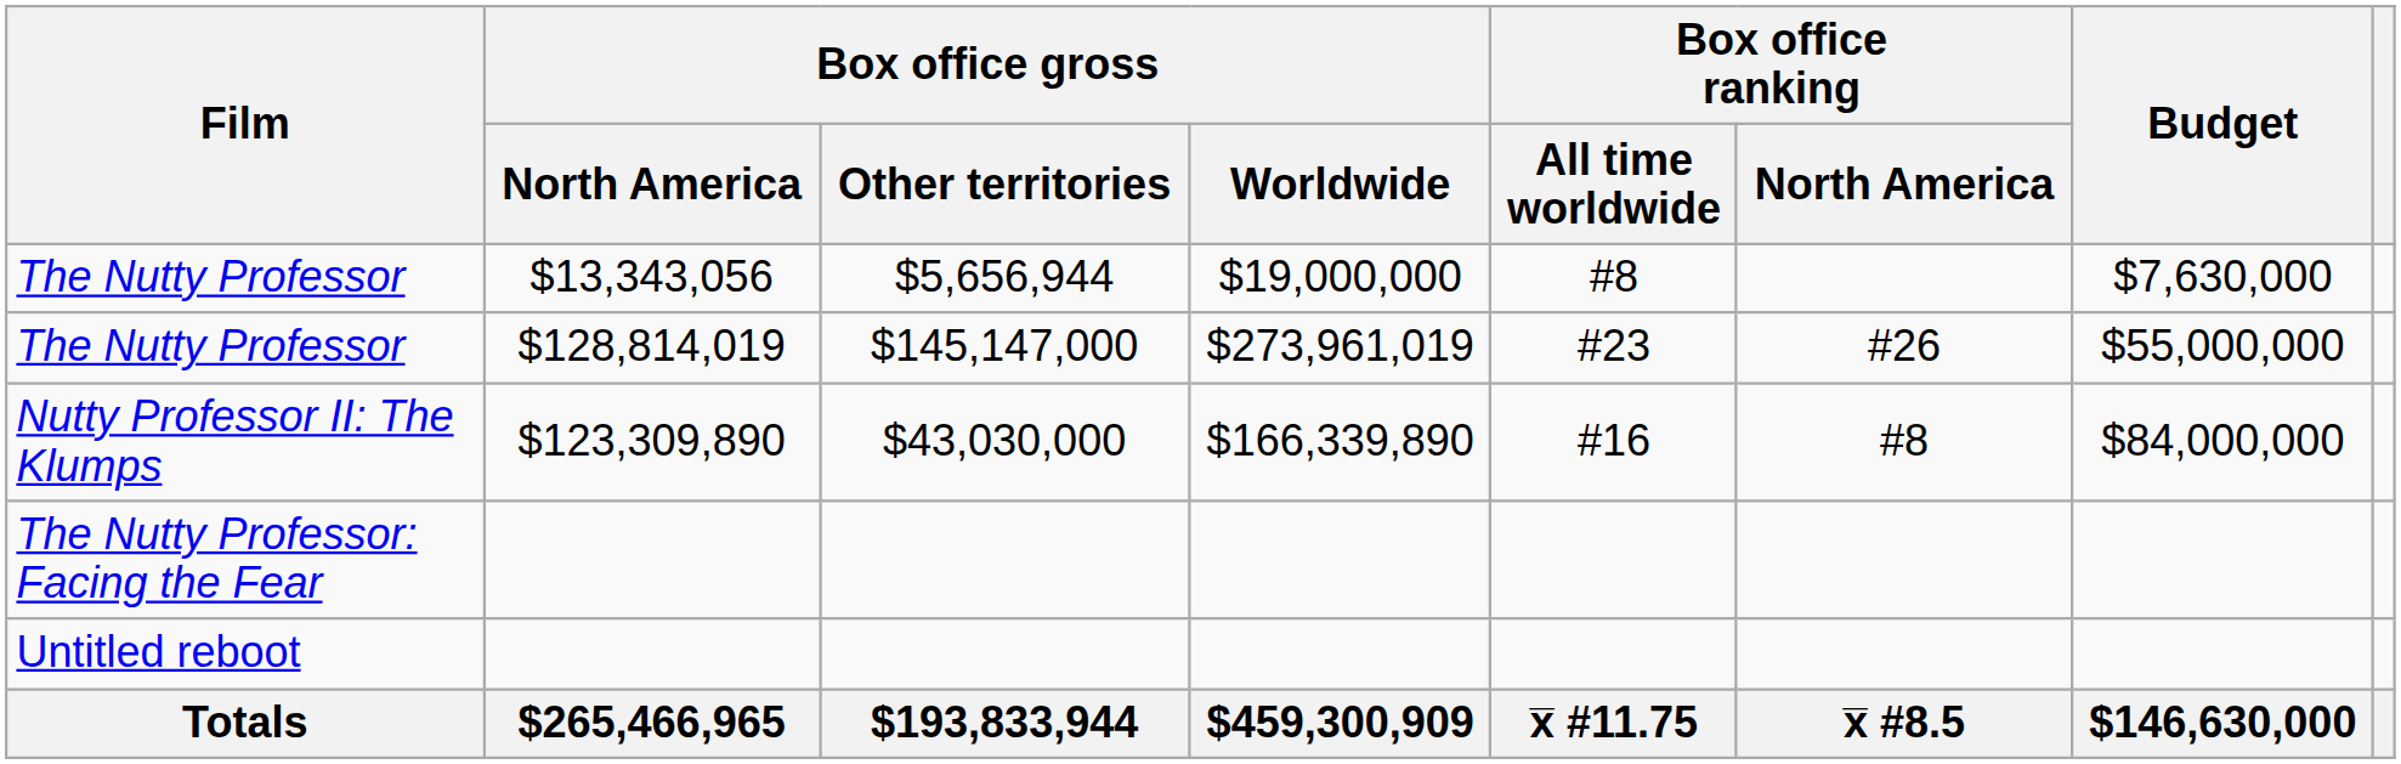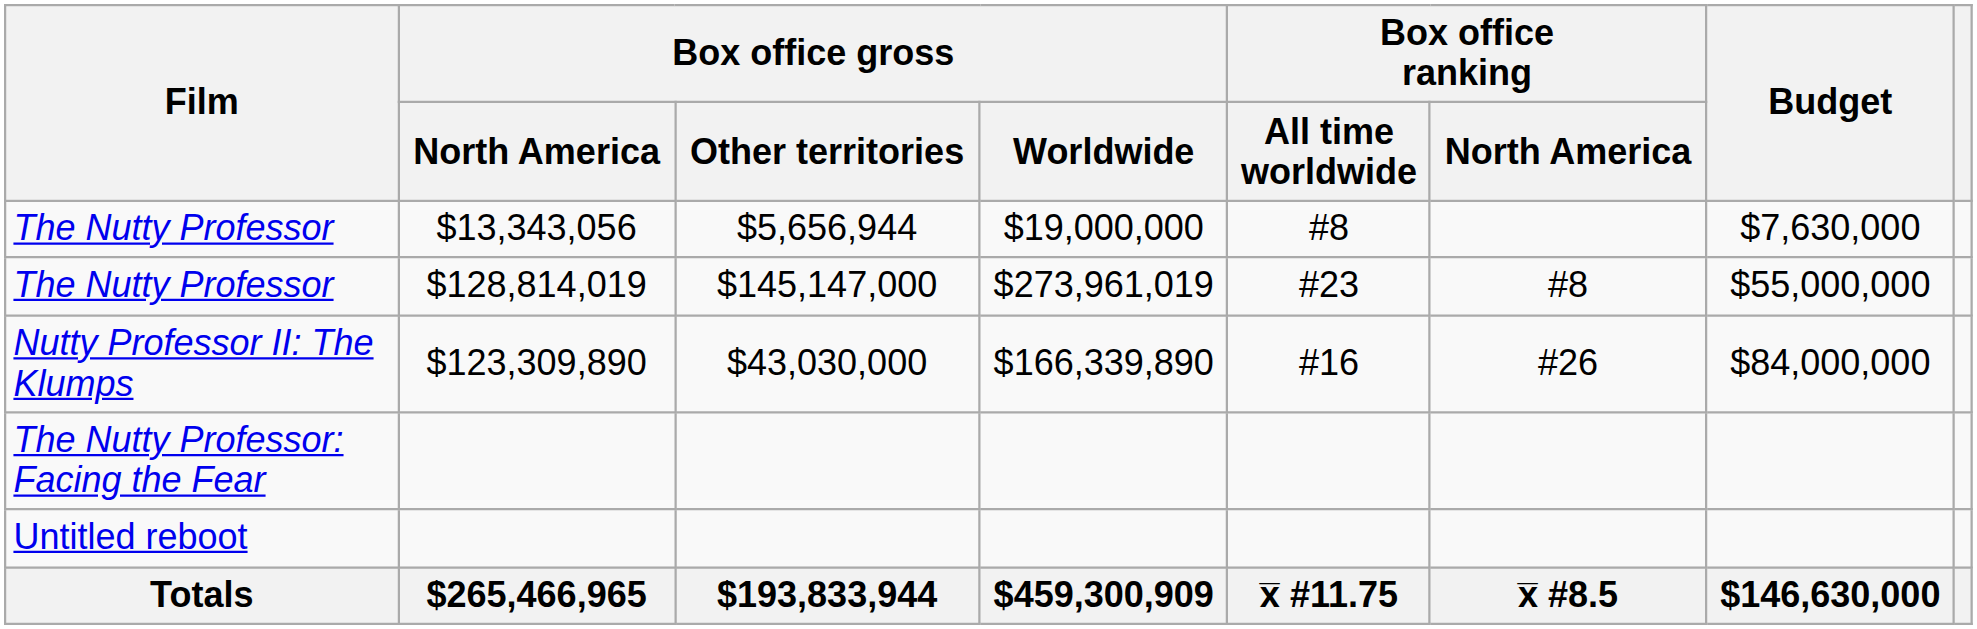 <table class="wikitable" width=99% border="1" style="text-align: center;">
 <tr>
 <th rowspan="2" style="width:20%;">Film</th>
 <th colspan="3">Box office gross</th>
 <th colspan="2">Box office  <br>ranking  <br></th>
 <th rowspan="2">Budget</th>
 <th rowspan="2"></th>
 </tr>
 <tr>
 <th>North America</th>
 <th>Other territories</th>
 <th>Worldwide</th>
 <th>All time <br>worldwide</th>
 <th>North America</th>
 </tr>
 <tr>
 <td style="text-align: left;"><em><a href='#'>The Nutty Professor</a></em> </td>
 <td>$13,343,056</td>
 <td>$5,656,944</td>
 <td>$19,000,000</td>
 <td>#8</td>
 <td></td>
 <td>$7,630,000</td>
 <td></td>
 </tr>
 <tr>
 <td style="text-align: left;"><em><a href='#'>The Nutty Professor</a></em> </td>
 <td>$128,814,019</td>
 <td>$145,147,000</td>
 <td>$273,961,019</td>
 <td>#23</td>
-<td>#26</td>
+<td>#8</td>
 <td>$55,000,000</td>
 <td></td>
 </tr>
 <tr>
 <td style="text-align: left;"><em><a href='#'>Nutty Professor II: The Klumps</a></em></td>
 <td>$123,309,890</td>
 <td>$43,030,000</td>
 <td>$166,339,890</td>
 <td>#16</td>
-<td>#8</td>
+<td>#26</td>
 <td>$84,000,000</td>
 <td></td>
 </tr>
 <tr>
 <td style="text-align: left;"><em><a href='#'>The Nutty Professor: Facing the Fear</a></em></td>
 <td></td>
 <td></td>
 <td></td>
 <td></td>
 <td></td>
 <td></td>
 <td></td>
 </tr>
 <tr>
 <td style="text-align: left;"><a href='#'>Untitled reboot</a></td>
 <td></td>
 <td></td>
 <td></td>
 <td></td>
 <td></td>
 <td></td>
 <td></td>
 </tr>
 <tr>
 <th>Totals</th>
 <th>$265,466,965</th>
 <th>$193,833,944</th>
 <th>$459,300,909</th>
 <th>x̅ #11.75</th>
 <th>x̅ #8.5</th>
 <th>$146,630,000</th>
 <th></th>
 </tr>
 </table>
